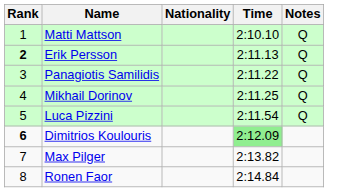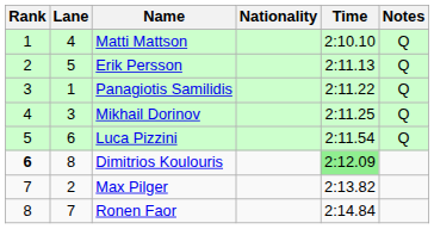 <table class="wikitable sortable" style="text-align:center">
 <tr>
 <th>Rank</th>
+<th>Lane</th>
 <th>Name</th>
 <th>Nationality</th>
 <th>Time</th>
 <th>Notes</th>
 </tr>
 <tr bgcolor=ccffcc>
 <td>1</td>
+<td>4</td>
 <td align=left><a href='#'>Matti Mattson</a></td>
 <td align=left></td>
 <td>2:10.10</td>
 <td>Q</td>
 </tr>
 <tr bgcolor=ccffcc>
-<td><strong>2</strong></td>
+<td>2</td>
+<td>5</td>
 <td align=left><a href='#'>Erik Persson</a></td>
 <td align=left></td>
 <td>2:11.13</td>
 <td>Q</td>
 </tr>
 <tr bgcolor=ccffcc>
 <td>3</td>
+<td>1</td>
 <td align=left><a href='#'>Panagiotis Samilidis</a></td>
 <td align=left></td>
 <td>2:11.22</td>
 <td>Q</td>
 </tr>
 <tr bgcolor=ccffcc>
 <td>4</td>
+<td>3</td>
 <td align=left><a href='#'>Mikhail Dorinov</a></td>
 <td align=left></td>
 <td>2:11.25</td>
 <td>Q</td>
 </tr>
 <tr bgcolor=ccffcc>
 <td>5</td>
+<td>6</td>
 <td align=left><a href='#'>Luca Pizzini</a></td>
 <td align=left></td>
 <td>2:11.54</td>
 <td>Q</td>
 </tr>
 <tr>
 <td><strong>6</strong></td>
+<td>8</td>
 <td align=left><a href='#'>Dimitrios Koulouris</a></td>
 <td align=left></td>
 <td style="background: lightgreen;">2:12.09</td>
 <td></td>
 </tr>
 <tr>
 <td>7</td>
+<td>2</td>
 <td align=left><a href='#'>Max Pilger</a></td>
 <td align=left></td>
 <td>2:13.82</td>
 <td></td>
 </tr>
 <tr>
 <td>8</td>
+<td>7</td>
 <td align=left><a href='#'>Ronen Faor</a></td>
 <td align=left></td>
 <td>2:14.84</td>
 <td></td>
 </tr>
 </table>
